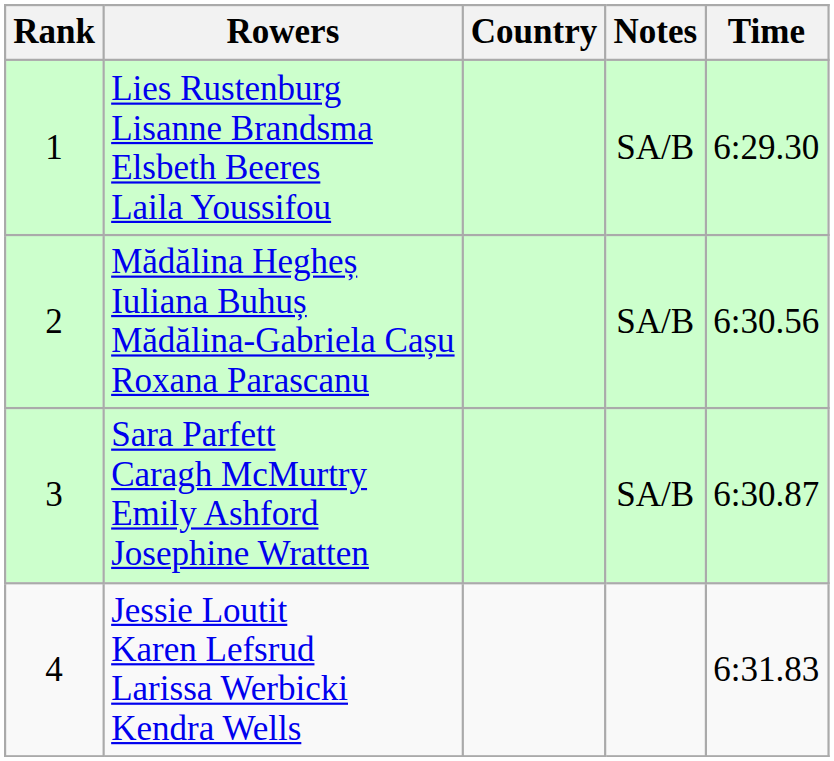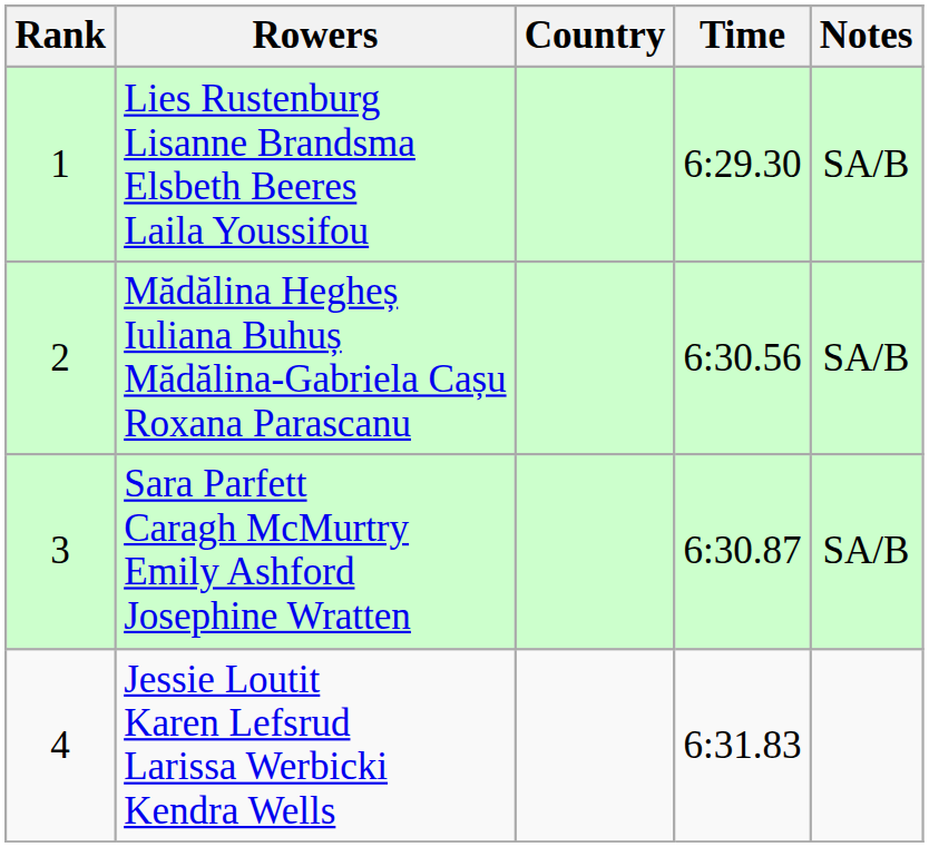 <table class="wikitable" style="text-align:center">
 <tr>
 <th>Rank</th>
 <th>Rowers</th>
 <th>Country</th>
+<th>Time</th>
 <th>Notes</th>
-<th>Time</th>
 </tr>
 <tr bgcolor=ccffcc>
 <td>1</td>
 <td align="left"><a href='#'>Lies Rustenburg</a><br><a href='#'>Lisanne Brandsma</a><br><a href='#'>Elsbeth Beeres</a><br><a href='#'>Laila Youssifou</a></td>
 <td align="left"></td>
+<td>6:29.30</td>
 <td>SA/B</td>
-<td>6:29.30</td>
 </tr>
 <tr bgcolor=ccffcc>
 <td>2</td>
 <td align="left"><a href='#'>Mădălina Hegheș</a><br><a href='#'>Iuliana Buhuș</a><br><a href='#'>Mădălina-Gabriela Cașu</a><br><a href='#'>Roxana Parascanu</a></td>
 <td align="left"></td>
+<td>6:30.56</td>
 <td>SA/B</td>
-<td>6:30.56</td>
 </tr>
 <tr bgcolor=ccffcc>
 <td>3</td>
 <td align="left"><a href='#'>Sara Parfett</a><br><a href='#'>Caragh McMurtry</a><br><a href='#'>Emily Ashford</a><br><a href='#'>Josephine Wratten</a></td>
 <td align="left"></td>
+<td>6:30.87</td>
 <td>SA/B</td>
-<td>6:30.87</td>
 </tr>
 <tr>
 <td>4</td>
 <td align="left"><a href='#'>Jessie Loutit</a><br><a href='#'>Karen Lefsrud</a><br><a href='#'>Larissa Werbicki</a><br><a href='#'>Kendra Wells</a></td>
 <td align="left"></td>
+<td>6:31.83</td>
 <td></td>
-<td>6:31.83</td>
 </tr>
 </table>
